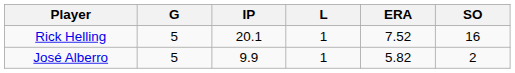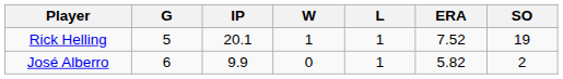 <table class="wikitable sortable">
 <tr>
 <th bgcolor="#DDDDFF" width="16%">Player</th>
 <th bgcolor="#DDDDFF" width="9%">G</th>
 <th bgcolor="#DDDDFF" width="9%">IP</th>
+<th bgcolor="#DDDDFF" width="9%">W</th>
 <th bgcolor="#DDDDFF" width="9%">L</th>
 <th bgcolor="#DDDDFF" width="9%">ERA</th>
 <th bgcolor="#DDDDFF" width="9%">SO</th>
 </tr>
 <tr align=center>
 <td><a href='#'>Rick Helling</a></td>
 <td>5</td>
 <td>20.1</td>
 <td>1</td>
+<td>1</td>
 <td>7.52</td>
-<td>16</td>
+<td>19</td>
 </tr>
 <tr align=center>
 <td><a href='#'>José Alberro</a></td>
-<td>5</td>
+<td>6</td>
 <td>9.9</td>
+<td>0</td>
 <td>1</td>
 <td>5.82</td>
 <td>2</td>
 </tr>
 </table>
